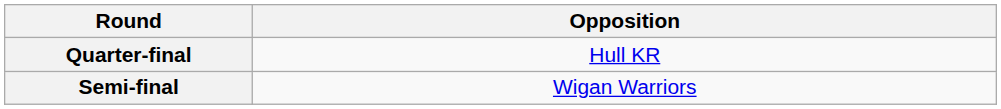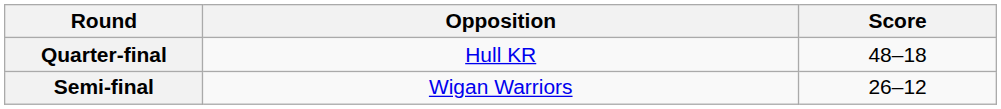 <table class="wikitable plainrowheaders" style="text-align:center; width: 60%;">
 <tr>
 <th scope="col" style="width:20%">Round</th>
 <th scope="col" style="width:60%">Opposition</th>
+<th scope="col" style="width:20%">Score</th>
 </tr>
 <tr>
 <th>Quarter-final</th>
 <td> <a href='#'>Hull KR</a></td>
+<td>48–18</td>
 </tr>
 <tr>
 <th>Semi-final</th>
 <td> <a href='#'>Wigan Warriors</a></td>
+<td>26–12</td>
 </tr>
 </table>
